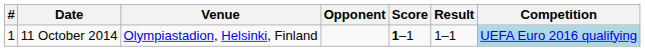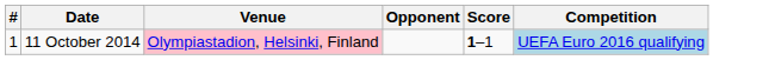 <table class="wikitable">
 <tr>
 <th>#</th>
 <th>Date</th>
 <th>Venue</th>
 <th>Opponent</th>
 <th>Score</th>
-<th>Result</th>
 <th>Competition</th>
 </tr>
 <tr>
 <td>1</td>
 <td>11 October 2014</td>
-<td><a href='#'>Olympiastadion</a>, <a href='#'>Helsinki</a>, Finland</td>
+<td style="background: pink;"><a href='#'>Olympiastadion</a>, <a href='#'>Helsinki</a>, Finland</td>
 <td></td>
 <td><strong>1</strong>–1</td>
-<td>1–1</td>
 <td style="background: lightblue;"><a href='#'>UEFA Euro 2016 qualifying</a></td>
 </tr>
 </table>
